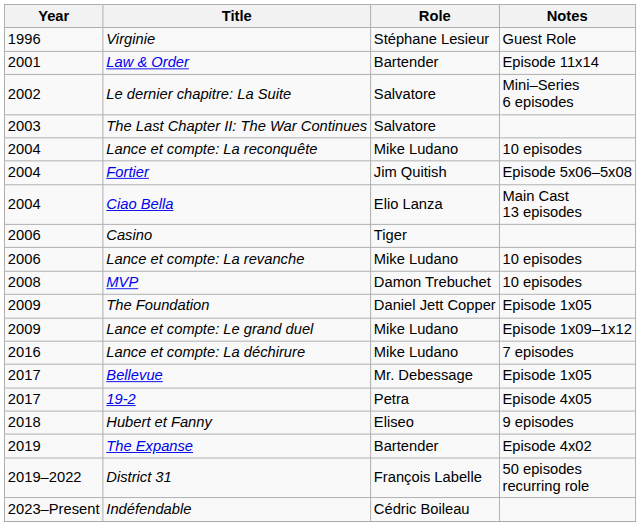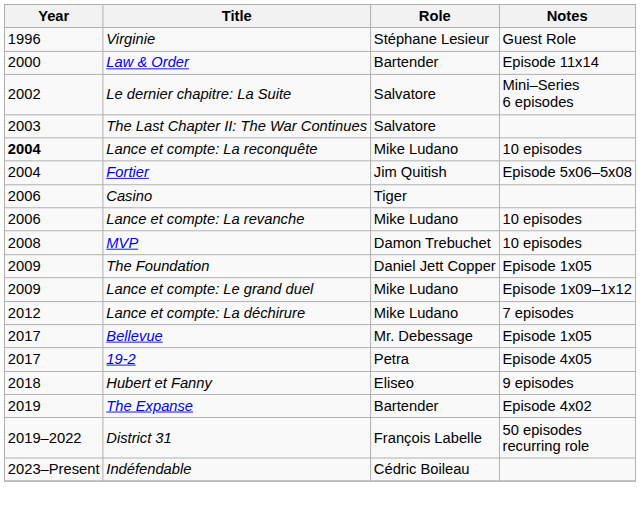 <table class="wikitable sortable">
 <tr>
 <th>Year</th>
 <th>Title</th>
 <th>Role</th>
 <th class="unsortable">Notes</th>
 </tr>
 <tr>
 <td>1996</td>
 <td><em>Virginie</em></td>
 <td>Stéphane Lesieur</td>
 <td>Guest Role</td>
 </tr>
 <tr>
-<td>2001</td>
+<td>2000</td>
 <td><em><a href='#'>Law & Order</a></em></td>
 <td>Bartender</td>
 <td>Episode 11x14</td>
 </tr>
 <tr>
 <td>2002</td>
 <td><em>Le dernier chapitre: La Suite</em></td>
 <td>Salvatore</td>
 <td>Mini–Series <br> 6 episodes</td>
 </tr>
 <tr>
 <td>2003</td>
 <td data-sort-value="Last Chapter II: The War Continues, The"><em>The Last Chapter II: The War Continues</em></td>
 <td>Salvatore</td>
 <td></td>
 </tr>
 <tr>
-<td>2004</td>
+<td><strong>2004</strong></td>
 <td><em>Lance et compte: La reconquête</em></td>
 <td>Mike Ludano</td>
 <td>10 episodes</td>
 </tr>
 <tr>
 <td>2004</td>
 <td><em><a href='#'>Fortier</a></em></td>
 <td>Jim Quitish</td>
 <td>Episode 5x06–5x08</td>
-</tr>
-<tr>
-<td>2004</td>
-<td><em><a href='#'>Ciao Bella</a></em></td>
-<td>Elio Lanza</td>
-<td>Main Cast <br> 13 episodes</td>
 </tr>
 <tr>
 <td>2006</td>
 <td><em>Casino</em></td>
 <td>Tiger</td>
 <td></td>
 </tr>
 <tr>
 <td>2006</td>
 <td><em>Lance et compte: La revanche</em></td>
 <td>Mike Ludano</td>
 <td>10 episodes</td>
 </tr>
 <tr>
 <td>2008</td>
 <td><em><a href='#'>MVP</a></em></td>
 <td>Damon Trebuchet</td>
 <td>10 episodes</td>
 </tr>
 <tr>
 <td>2009</td>
 <td data-sort-value="Foundation, The"><em>The Foundation</em></td>
 <td>Daniel Jett Copper</td>
 <td>Episode 1x05</td>
 </tr>
 <tr>
 <td>2009</td>
 <td><em>Lance et compte: Le grand duel</em></td>
 <td>Mike Ludano</td>
 <td>Episode 1x09–1x12</td>
 </tr>
 <tr>
-<td>2016</td>
+<td>2012</td>
 <td><em>Lance et compte: La déchirure</em></td>
 <td>Mike Ludano</td>
 <td>7 episodes</td>
 </tr>
 <tr>
 <td>2017</td>
 <td><em><a href='#'>Bellevue</a></em></td>
 <td>Mr. Debessage</td>
 <td>Episode 1x05</td>
 </tr>
 <tr>
 <td>2017</td>
 <td><em><a href='#'>19-2</a> </em></td>
 <td>Petra</td>
 <td>Episode 4x05</td>
 </tr>
 <tr>
 <td>2018</td>
 <td><em>Hubert et Fanny</em></td>
 <td>Eliseo</td>
 <td>9 episodes</td>
 </tr>
 <tr>
 <td>2019</td>
 <td data-sort-value="Expanse, The"><em><a href='#'>The Expanse</a></em></td>
 <td>Bartender</td>
 <td>Episode 4x02</td>
 </tr>
 <tr>
 <td>2019–2022</td>
 <td><em>District 31</em></td>
 <td>François Labelle</td>
 <td>50 episodes <br> recurring role</td>
 </tr>
 <tr>
 <td>2023–Present</td>
 <td><em>Indéfendable</em></td>
 <td>Cédric Boileau</td>
 <td></td>
 </tr>
 <tr>
 </tr>
 </table>
